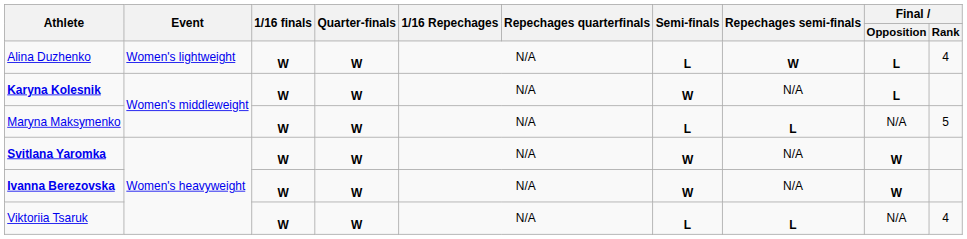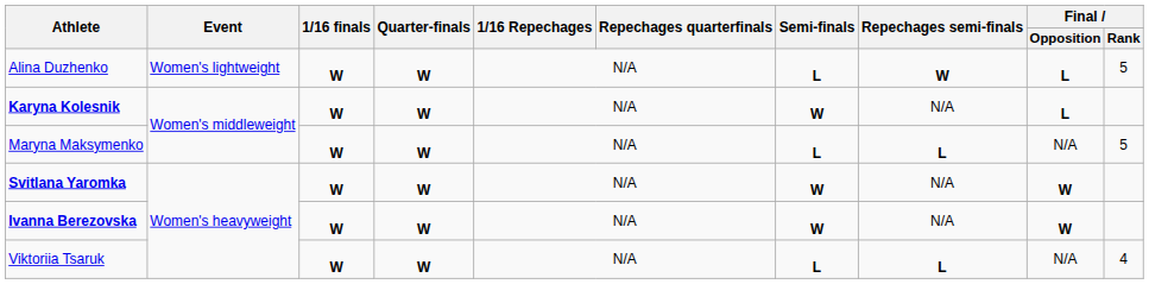 <table class="wikitable" style="font-size:90%">
 <tr>
 <th rowspan=2>Athlete</th>
 <th rowspan=2>Event</th>
 <th rowspan=2>1/16 finals</th>
 <th rowspan=2>Quarter-finals</th>
 <th rowspan=2>1/16 Repechages</th>
 <th rowspan=2>Repechages quarterfinals</th>
 <th rowspan=2>Semi-finals</th>
 <th rowspan=2>Repechages semi-finals</th>
 <th colspan="2">Final / </th>
 </tr>
 <tr style="font-size:95%">
 <th>Opposition</th>
 <th>Rank</th>
 </tr>
 <tr align=center>
 <td align=left><a href='#'>Alina Duzhenko</a></td>
 <td align=left><a href='#'>Women's lightweight</a></td>
 <td><br> <strong>W</strong></td>
 <td><br> <strong>W</strong></td>
 <td colspan=2>N/A</td>
 <td><br> <strong>L</strong></td>
 <td><br> <strong>W</strong></td>
 <td><br> <strong>L</strong></td>
-<td>4</td>
+<td>5</td>
 </tr>
 <tr align=center>
 <td align=left><strong><a href='#'>Karyna Kolesnik</a></strong></td>
 <td align=left rowspan=2><a href='#'>Women's middleweight</a></td>
 <td><br> <strong>W</strong></td>
 <td><br> <strong>W</strong></td>
 <td colspan=2>N/A</td>
 <td><br> <strong>W</strong></td>
 <td>N/A</td>
 <td><br> <strong>L</strong></td>
 <td></td>
 </tr>
 <tr align=center>
 <td align=left><a href='#'>Maryna Maksymenko</a></td>
 <td><br> <strong>W</strong></td>
 <td><br> <strong>W</strong></td>
 <td colspan=2>N/A</td>
 <td><br> <strong>L</strong></td>
 <td><br> <strong>L</strong></td>
 <td>N/A</td>
 <td>5</td>
 </tr>
 <tr align=center>
 <td align=left><strong><a href='#'>Svitlana Yaromka</a></strong></td>
 <td align=left rowspan=3><a href='#'>Women's heavyweight</a></td>
 <td><br> <strong>W</strong></td>
 <td><br> <strong>W</strong></td>
 <td colspan=2>N/A</td>
 <td><br> <strong>W</strong></td>
 <td>N/A</td>
 <td><br> <strong>W</strong></td>
 <td></td>
 </tr>
 <tr align=center>
 <td align=left><strong><a href='#'>Ivanna Berezovska</a></strong></td>
 <td><br> <strong>W</strong></td>
 <td><br> <strong>W</strong></td>
 <td colspan=2>N/A</td>
 <td><br> <strong>W</strong></td>
 <td>N/A</td>
 <td><br> <strong>W</strong></td>
 <td></td>
 </tr>
 <tr align=center>
 <td align=left><a href='#'>Viktoriia Tsaruk</a></td>
 <td><br> <strong>W</strong></td>
 <td><br> <strong>W</strong></td>
 <td colspan=2>N/A</td>
 <td><br> <strong>L</strong></td>
 <td><br> <strong>L</strong></td>
 <td>N/A</td>
 <td>4</td>
 </tr>
 </table>
